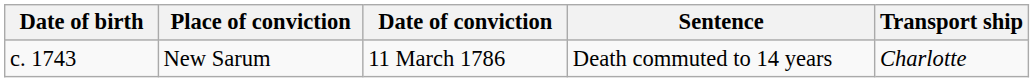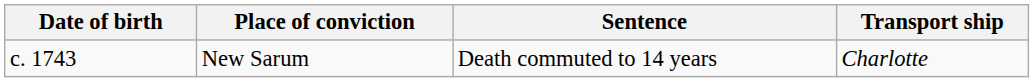 <table class="wikitable sortable plainrowheaders" style="width=1024px;">
 <tr>
 <th style="width: 15%;">Date of birth</th>
 <th style="width: 20%;">Place of conviction</th>
-<th style="width: 20%;">Date of conviction</th>
 <th style="width: 30%;">Sentence</th>
 <th style="width: 15%;">Transport ship</th>
 </tr>
 <tr>
 <td>c. 1743</td>
 <td>New Sarum</td>
-<td>11 March 1786</td>
 <td>Death commuted to 14 years</td>
 <td><em>Charlotte</em></td>
 </tr>
 </table>
